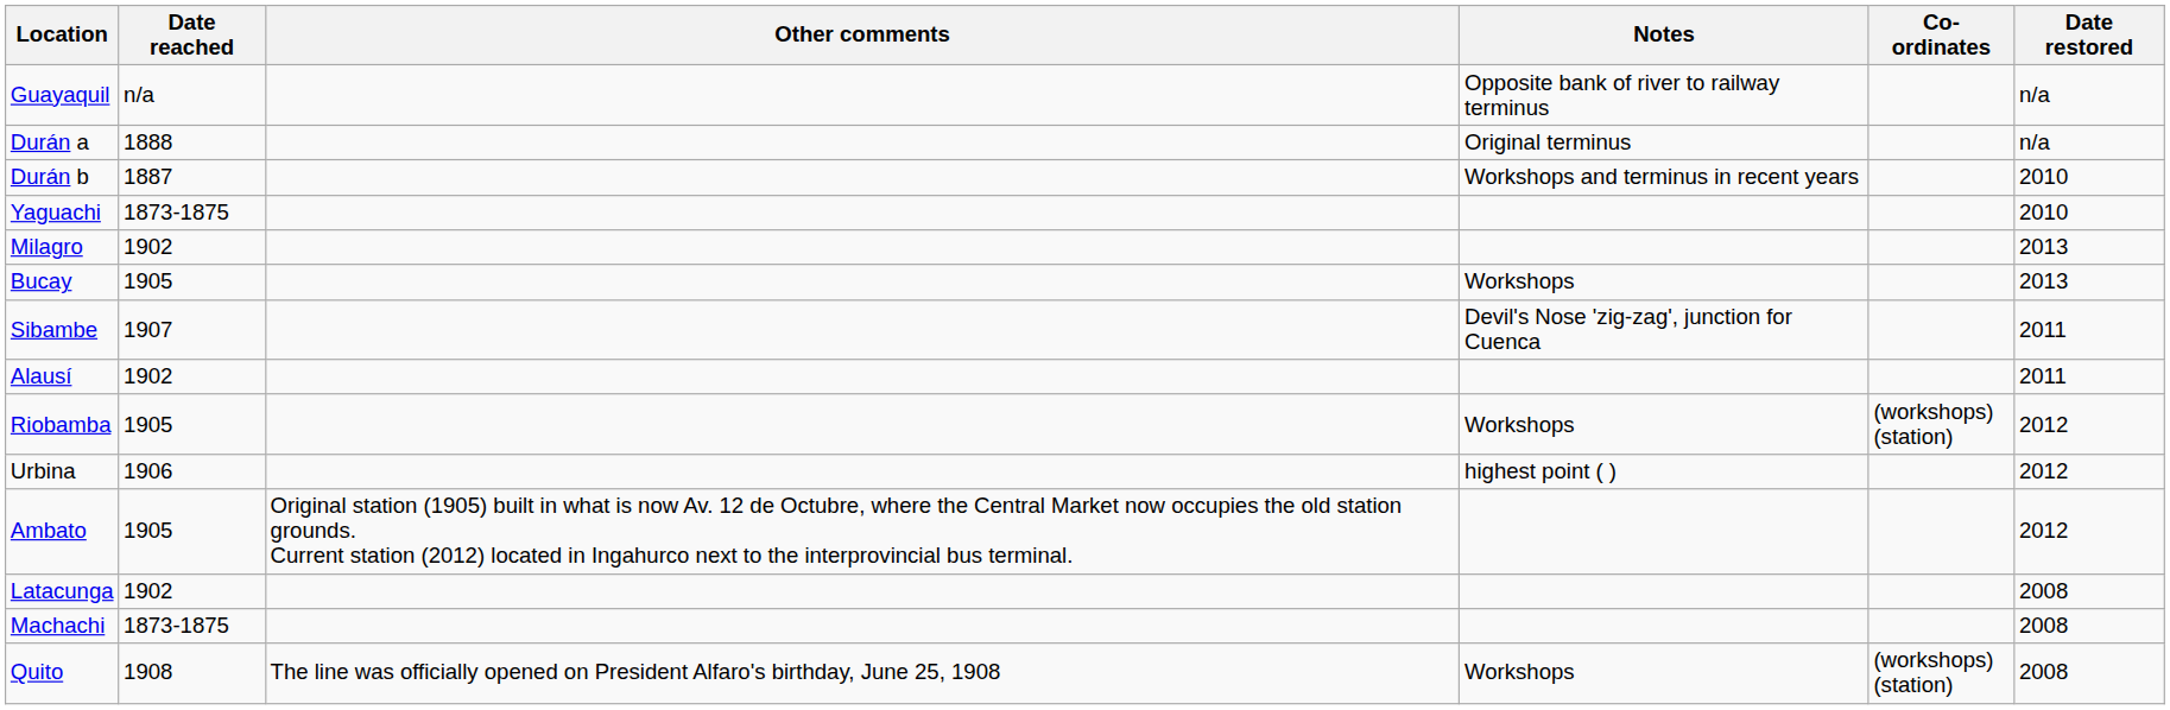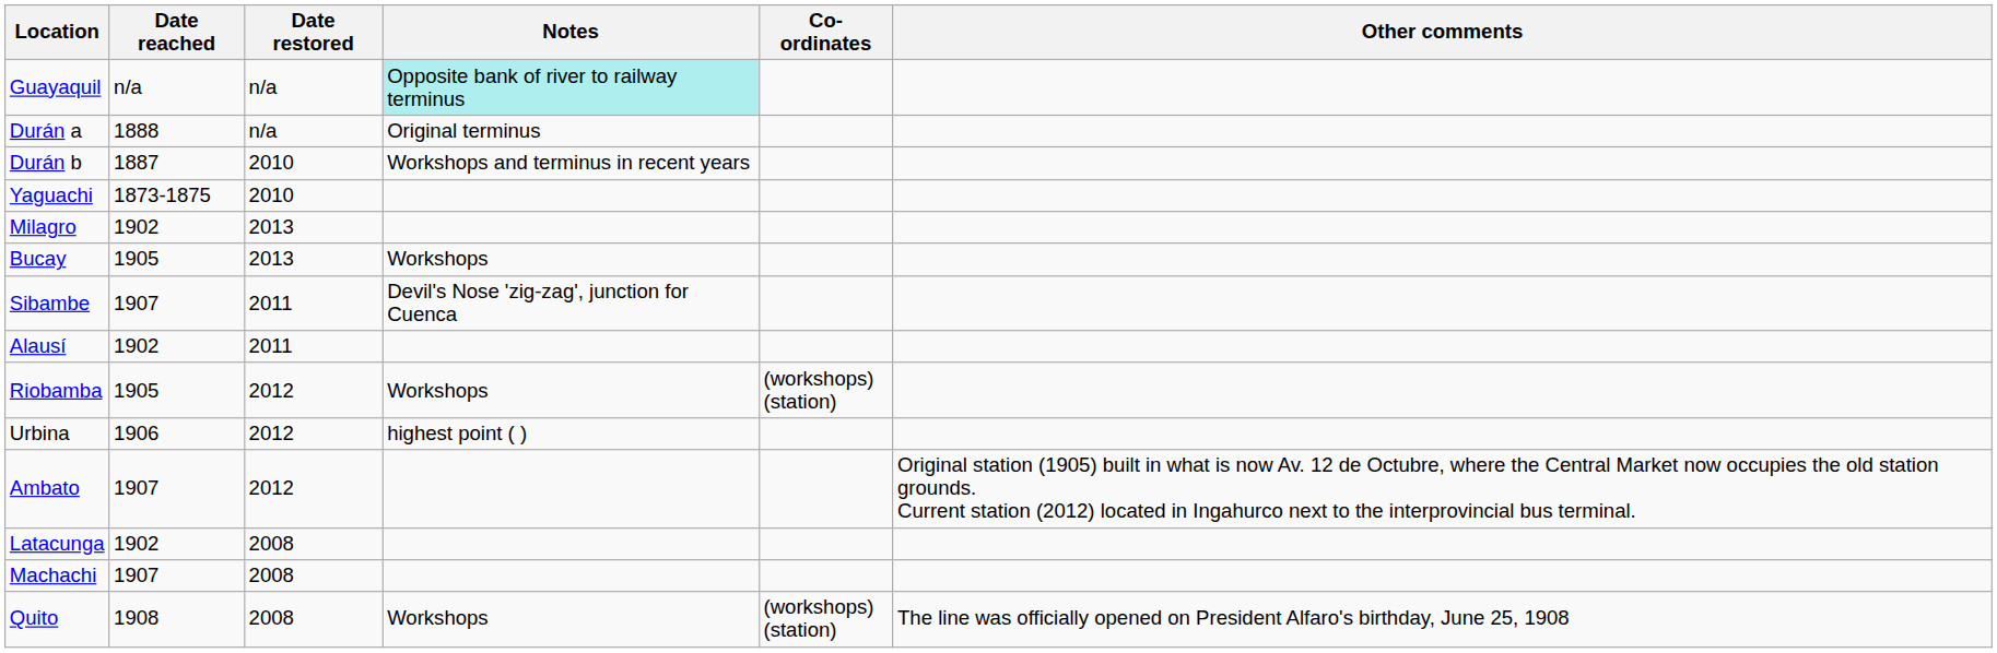 <table class="wikitable">
 <tr>
 <th>Location</th>
 <th>Date reached</th>
-<th>Other comments</th>
+<th>Date restored</th>
 <th>Notes</th>
 <th>Co-ordinates</th>
-<th>Date restored</th>
+<th>Other comments</th>
 </tr>
 <tr>
 <td><a href='#'>Guayaquil</a></td>
 <td>n/a</td>
+<td>n/a</td>
+<td style="background: paleturquoise;">Opposite bank of river to railway terminus</td>
 <td></td>
-<td>Opposite bank of river to railway terminus</td>
 <td></td>
-<td>n/a</td>
 </tr>
 <tr>
 <td><a href='#'>Durán</a> a</td>
 <td>1888</td>
-<td></td>
+<td>n/a</td>
 <td>Original terminus</td>
 <td></td>
-<td>n/a</td>
+<td></td>
 </tr>
 <tr>
 <td><a href='#'>Durán</a> b</td>
 <td>1887</td>
-<td></td>
+<td>2010</td>
 <td>Workshops and terminus in recent years</td>
 <td></td>
-<td>2010</td>
+<td></td>
 </tr>
 <tr>
 <td><a href='#'>Yaguachi</a></td>
 <td>1873-1875</td>
+<td>2010</td>
 <td></td>
 <td></td>
 <td></td>
-<td>2010</td>
 </tr>
 <tr>
 <td><a href='#'>Milagro</a></td>
 <td>1902</td>
+<td>2013</td>
 <td></td>
 <td></td>
 <td></td>
-<td>2013</td>
 </tr>
 <tr>
 <td><a href='#'>Bucay</a></td>
 <td>1905</td>
-<td></td>
+<td>2013</td>
 <td>Workshops</td>
 <td></td>
-<td>2013</td>
+<td></td>
 </tr>
 <tr>
 <td><a href='#'>Sibambe</a></td>
 <td>1907</td>
-<td></td>
+<td>2011</td>
 <td>Devil's Nose 'zig-zag', junction for Cuenca</td>
 <td></td>
-<td>2011</td>
+<td></td>
 </tr>
 <tr>
 <td><a href='#'>Alausí</a></td>
 <td>1902</td>
+<td>2011</td>
 <td></td>
 <td></td>
 <td></td>
-<td>2011</td>
 </tr>
 <tr>
 <td><a href='#'>Riobamba</a></td>
 <td>1905</td>
-<td></td>
+<td>2012</td>
 <td>Workshops</td>
 <td> (workshops)<br> (station)</td>
-<td>2012</td>
+<td></td>
 </tr>
 <tr>
 <td>Urbina</td>
 <td>1906</td>
-<td></td>
+<td>2012</td>
 <td>highest point (  )</td>
 <td></td>
-<td>2012</td>
+<td></td>
 </tr>
 <tr>
 <td><a href='#'>Ambato</a></td>
-<td>1905</td>
-<td>Original station (1905) built in what is now Av. 12 de Octubre, where the Central Market  now occupies the old station grounds.<br>Current station (2012) located in Ingahurco next to the interprovincial bus terminal.</td>
+<td>1907</td>
+<td>2012</td>
 <td></td>
 <td></td>
-<td>2012</td>
+<td>Original station (1905) built in what is now Av. 12 de Octubre, where the Central Market  now occupies the old station grounds.<br>Current station (2012) located in Ingahurco next to the interprovincial bus terminal.</td>
 </tr>
 <tr>
 <td><a href='#'>Latacunga</a></td>
 <td>1902</td>
+<td>2008</td>
 <td></td>
 <td></td>
 <td></td>
-<td>2008</td>
 </tr>
 <tr>
 <td><a href='#'>Machachi</a></td>
-<td>1873-1875</td>
+<td>1907</td>
+<td>2008</td>
 <td></td>
 <td></td>
 <td></td>
-<td>2008</td>
 </tr>
 <tr>
 <td><a href='#'>Quito</a></td>
 <td>1908</td>
-<td>The line was officially opened on President Alfaro's birthday, June 25, 1908</td>
+<td>2008</td>
 <td>Workshops</td>
 <td> (workshops)<br> (station)</td>
-<td>2008</td>
+<td>The line was officially opened on President Alfaro's birthday, June 25, 1908</td>
 </tr>
 </table>
